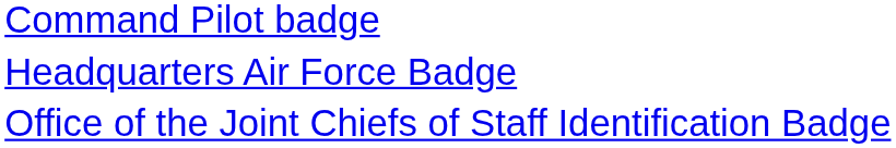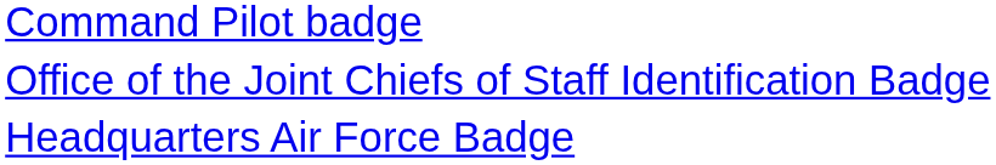 <table>
 <tr>
 <td></td>
 <td><a href='#'>Command Pilot badge</a></td>
 </tr>
 <tr>
 <td></td>
-<td><a href='#'>Headquarters Air Force Badge</a></td>
+<td><a href='#'>Office of the Joint Chiefs of Staff Identification Badge</a></td>
 </tr>
 <tr>
 <td></td>
-<td><a href='#'>Office of the Joint Chiefs of Staff Identification Badge</a></td>
+<td><a href='#'>Headquarters Air Force Badge</a></td>
 </tr>
 </table>
